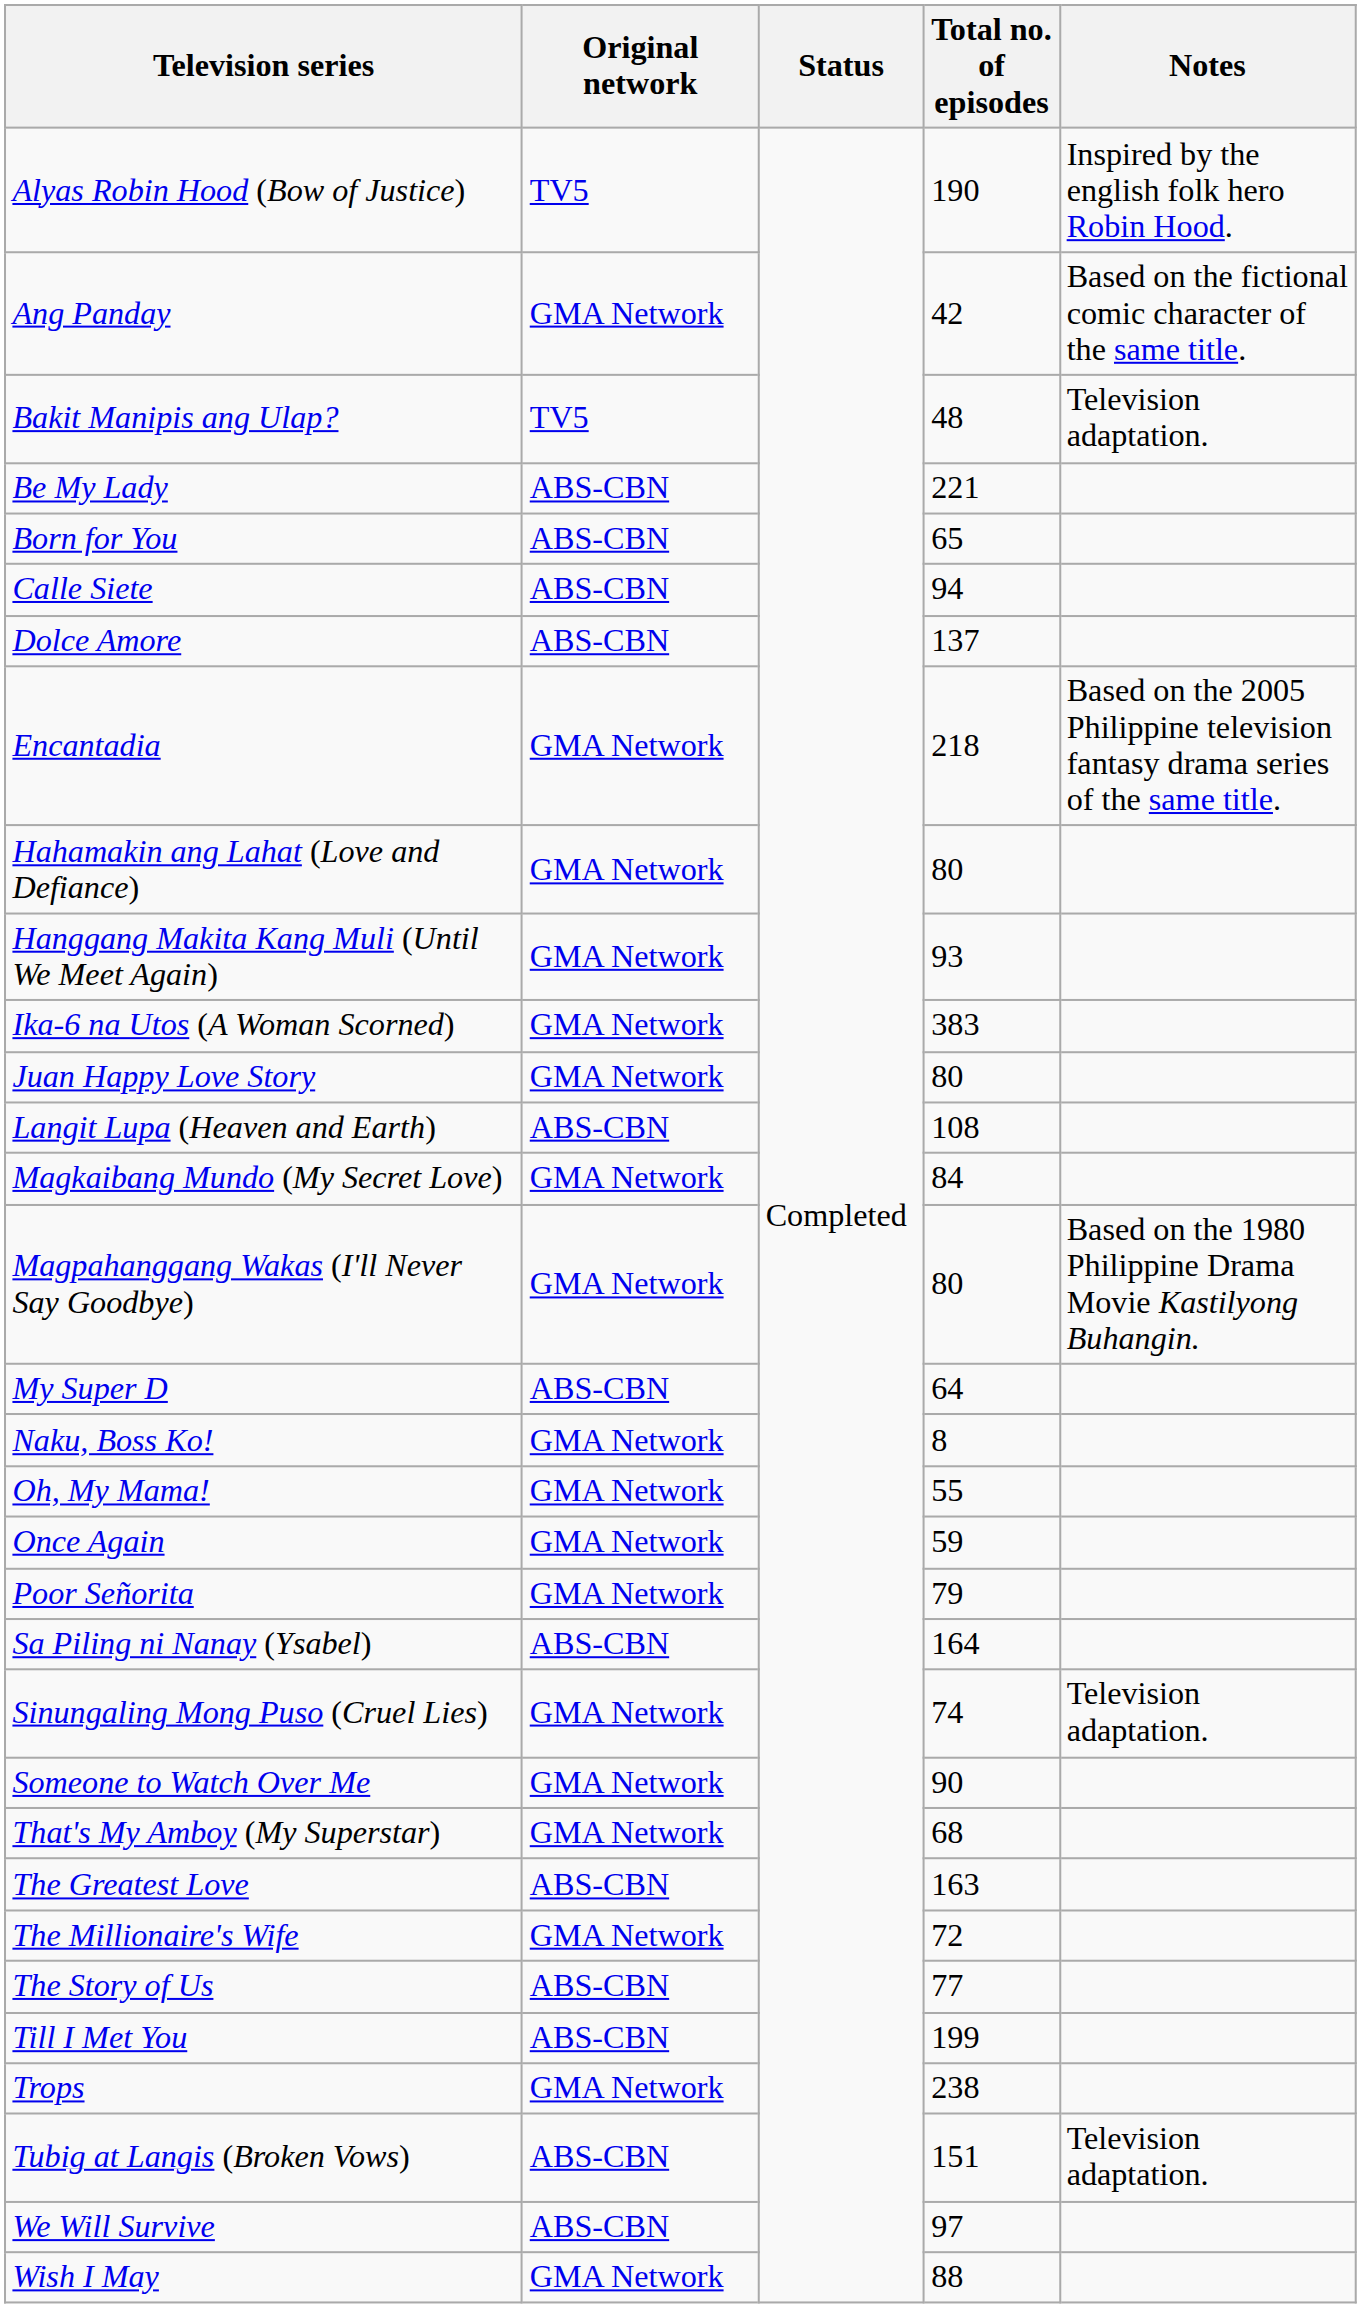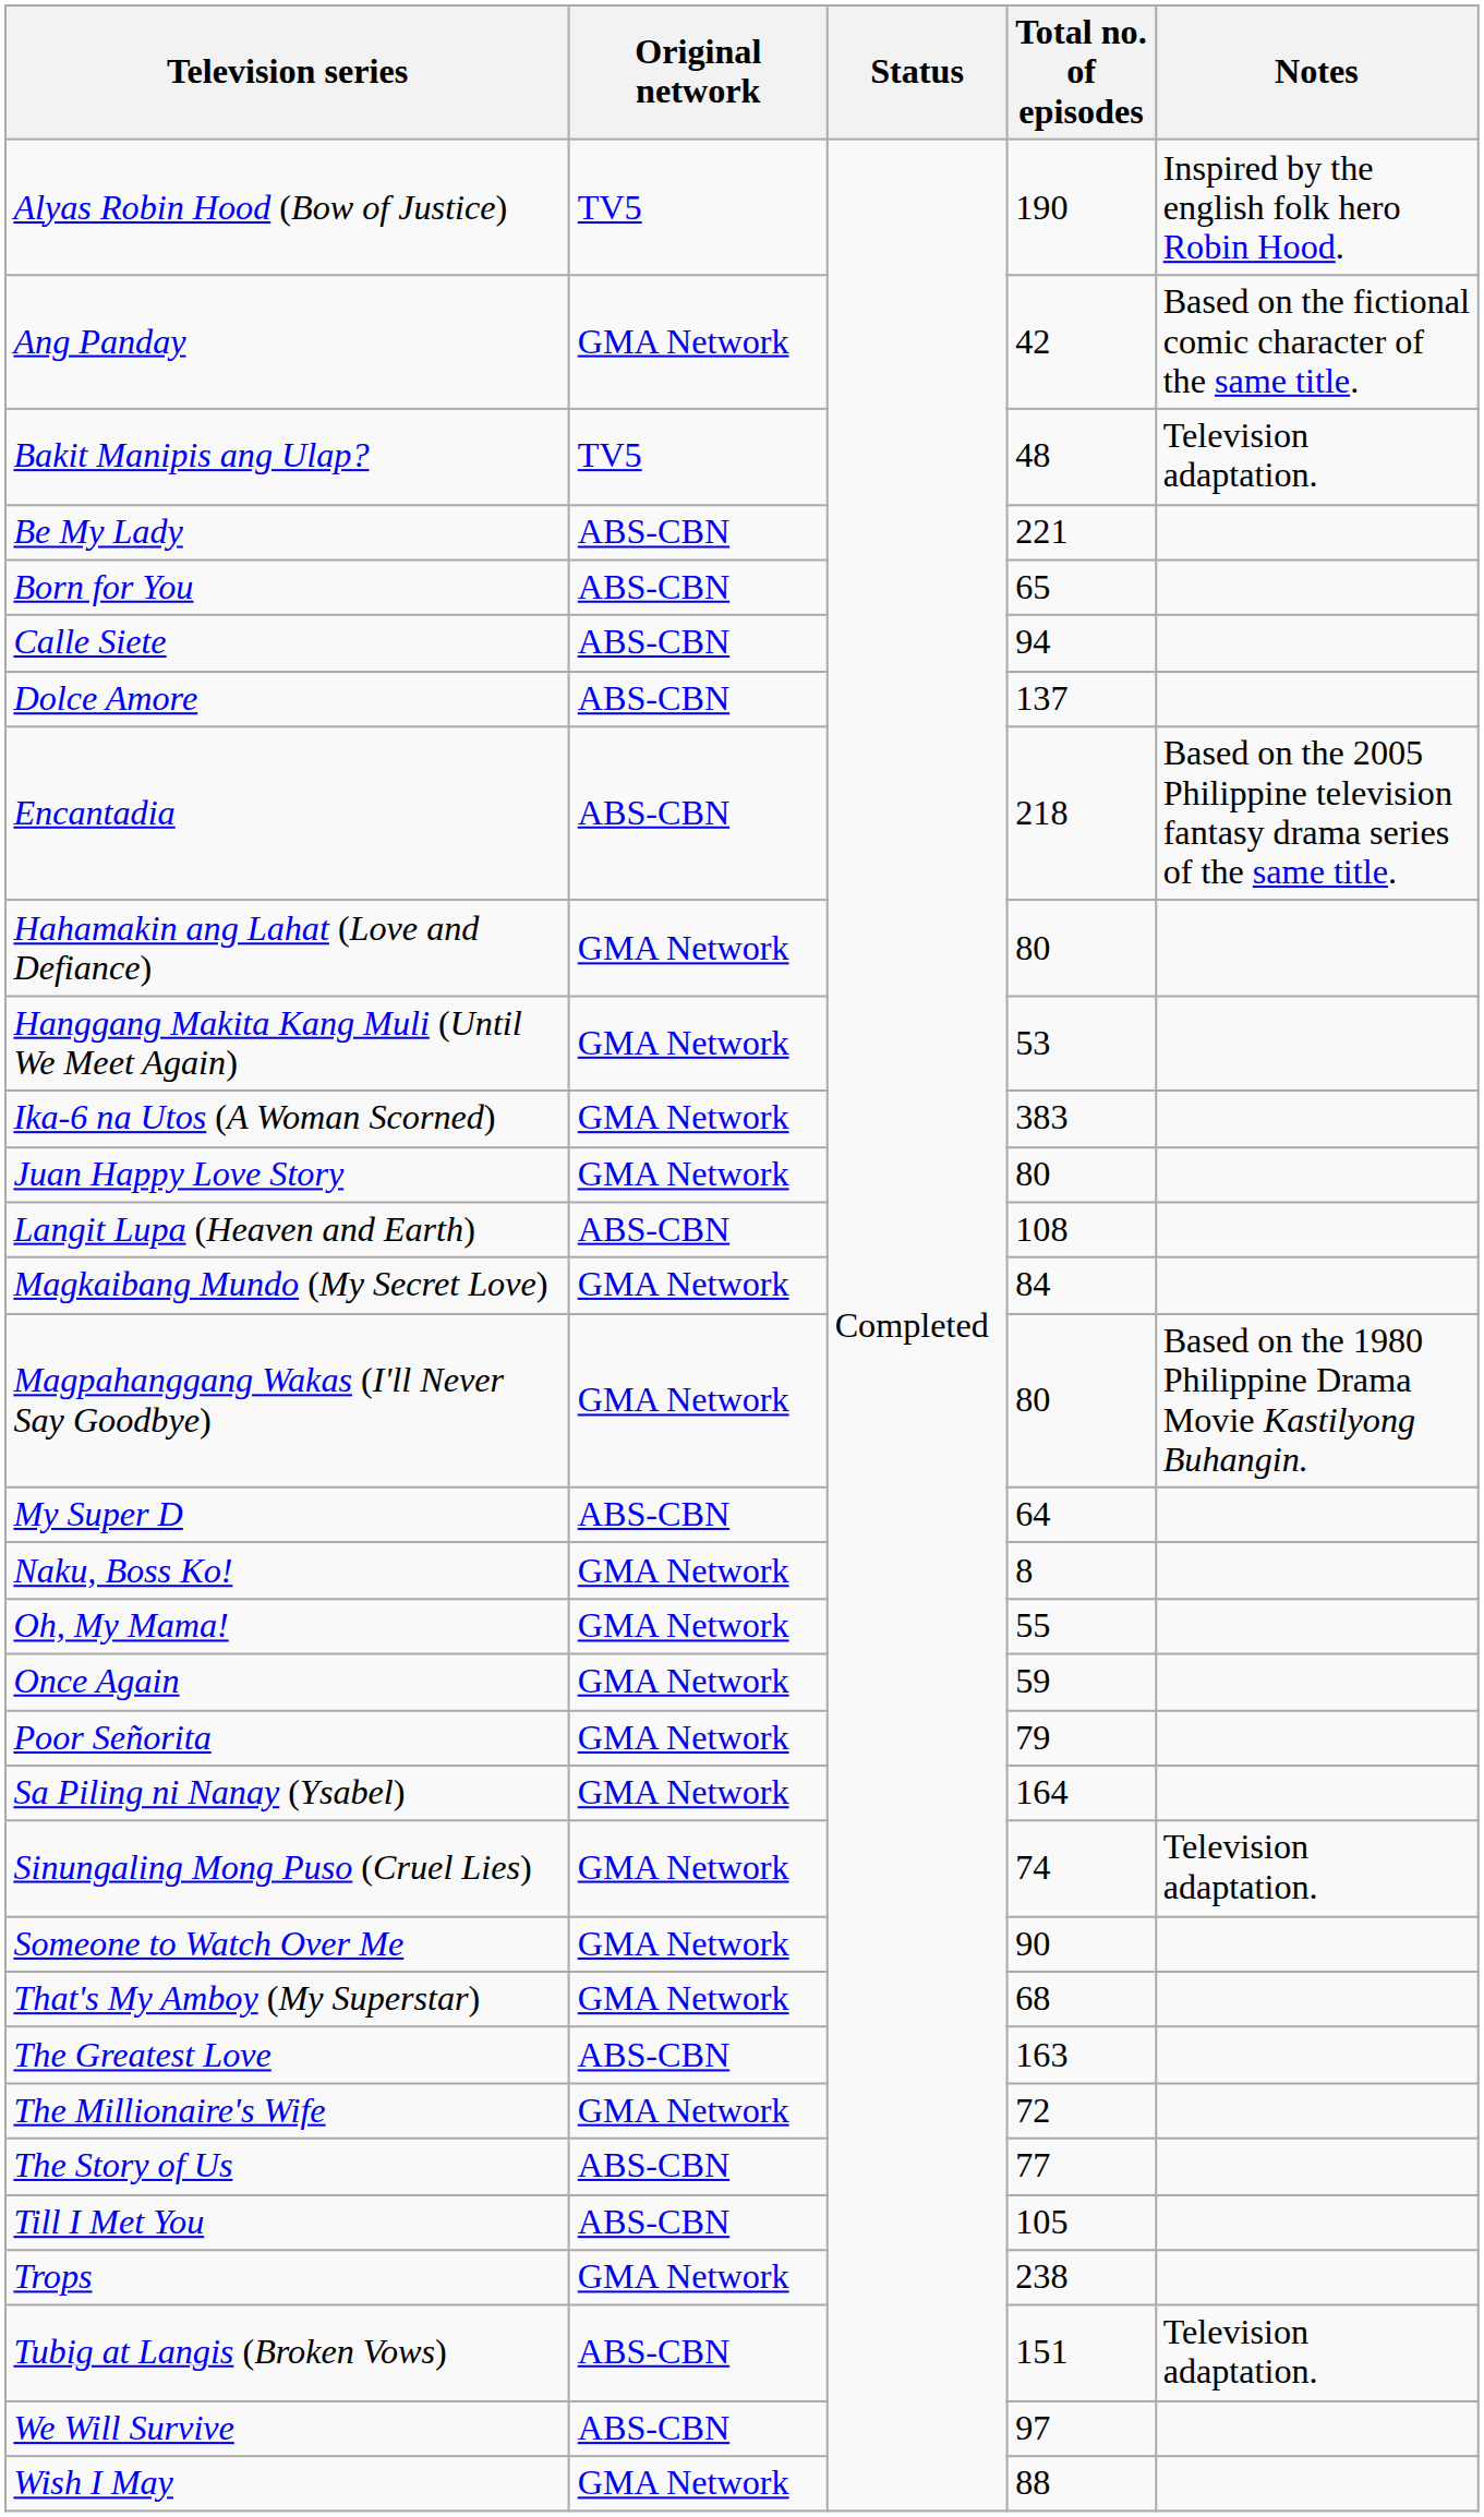 <table class="wikitable sortable">
 <tr>
 <th style="width:250px;">Television series</th>
 <th style="width:110px;">Original network</th>
 <th style="width:75px;">Status</th>
 <th style="width:60px;">Total no. of episodes</th>
 <th style="width:140px;">Notes</th>
 </tr>
 <tr>
 <td><a href='#'><em>Alyas Robin Hood</em></a> (<em>Bow of Justice</em>)</td>
 <td><a href='#'>TV5</a></td>
 <td rowspan="32">Completed</td>
 <td>190</td>
 <td>Inspired by the english folk hero <a href='#'>Robin Hood</a>.</td>
 </tr>
 <tr>
 <td><a href='#'><em>Ang Panday</em></a></td>
 <td><a href='#'>GMA Network</a></td>
 <td>42</td>
 <td>Based on the fictional comic character of the <a href='#'>same title</a>.</td>
 </tr>
 <tr>
 <td><a href='#'><em>Bakit Manipis ang Ulap?</em></a></td>
 <td><a href='#'>TV5</a></td>
 <td>48</td>
 <td>Television adaptation.</td>
 </tr>
 <tr>
 <td><a href='#'><em>Be My Lady</em></a></td>
 <td><a href='#'>ABS-CBN</a></td>
 <td>221</td>
 <td></td>
 </tr>
 <tr>
 <td><a href='#'><em>Born for You</em></a></td>
 <td><a href='#'>ABS-CBN</a></td>
 <td>65</td>
 <td></td>
 </tr>
 <tr>
 <td><a href='#'><em>Calle Siete</em></a></td>
 <td><a href='#'>ABS-CBN</a></td>
 <td>94</td>
 <td></td>
 </tr>
 <tr>
 <td><a href='#'><em>Dolce Amore</em></a></td>
 <td><a href='#'>ABS-CBN</a></td>
 <td>137</td>
 <td></td>
 </tr>
 <tr>
 <td><a href='#'><em>Encantadia</em></a></td>
-<td><a href='#'>GMA Network</a></td>
+<td><a href='#'>ABS-CBN</a></td>
 <td>218</td>
 <td>Based on the 2005 Philippine television fantasy drama series of the <a href='#'>same title</a>.</td>
 </tr>
 <tr>
 <td><a href='#'><em>Hahamakin ang Lahat</em></a> (<em>Love and Defiance</em>)</td>
 <td><a href='#'>GMA Network</a></td>
 <td>80</td>
 <td></td>
 </tr>
 <tr>
 <td><a href='#'><em>Hanggang Makita Kang Muli</em></a> (<em>Until We Meet Again</em>)</td>
 <td><a href='#'>GMA Network</a></td>
-<td>93</td>
+<td>53</td>
 <td></td>
 </tr>
 <tr>
 <td><a href='#'><em>Ika-6 na Utos</em></a> (<em>A Woman Scorned</em>)</td>
 <td><a href='#'>GMA Network</a></td>
 <td>383</td>
 <td></td>
 </tr>
 <tr>
 <td><a href='#'><em>Juan Happy Love Story</em></a></td>
 <td><a href='#'>GMA Network</a></td>
 <td>80</td>
 <td></td>
 </tr>
 <tr>
 <td><a href='#'><em>Langit Lupa</em></a> (<em>Heaven and Earth</em>)</td>
 <td><a href='#'>ABS-CBN</a></td>
 <td>108</td>
 <td></td>
 </tr>
 <tr>
 <td><a href='#'><em>Magkaibang Mundo</em></a> (<em>My Secret Love</em>)</td>
 <td><a href='#'>GMA Network</a></td>
 <td>84</td>
 <td></td>
 </tr>
 <tr>
 <td><a href='#'><em>Magpahanggang Wakas</em></a> (<em>I'll Never Say Goodbye</em>)</td>
 <td><a href='#'>GMA Network</a></td>
 <td>80</td>
 <td>Based on the 1980 Philippine Drama Movie <em>Kastilyong Buhangin.</em></td>
 </tr>
 <tr>
 <td><a href='#'><em>My Super D</em></a></td>
 <td><a href='#'>ABS-CBN</a></td>
 <td>64</td>
 <td></td>
 </tr>
 <tr>
 <td><a href='#'><em>Naku, Boss Ko!</em></a></td>
 <td><a href='#'>GMA Network</a></td>
 <td>8</td>
 <td></td>
 </tr>
 <tr>
 <td><a href='#'><em>Oh, My Mama!</em></a></td>
 <td><a href='#'>GMA Network</a></td>
 <td>55</td>
 <td></td>
 </tr>
 <tr>
 <td><a href='#'><em>Once Again</em></a></td>
 <td><a href='#'>GMA Network</a></td>
 <td>59</td>
 <td></td>
 </tr>
 <tr>
 <td><a href='#'><em>Poor Señorita</em></a></td>
 <td><a href='#'>GMA Network</a></td>
 <td>79</td>
 <td></td>
 </tr>
 <tr>
 <td><a href='#'><em>Sa Piling ni Nanay</em></a> (<em>Ysabel</em>)</td>
-<td><a href='#'>ABS-CBN</a></td>
+<td><a href='#'>GMA Network</a></td>
 <td>164</td>
 <td></td>
 </tr>
 <tr>
 <td><a href='#'><em>Sinungaling Mong Puso</em></a> (<em>Cruel Lies</em>)</td>
 <td><a href='#'>GMA Network</a></td>
 <td>74</td>
 <td>Television adaptation.</td>
 </tr>
 <tr>
 <td><a href='#'><em>Someone to Watch Over Me</em></a></td>
 <td><a href='#'>GMA Network</a></td>
 <td>90</td>
 <td></td>
 </tr>
 <tr>
 <td><a href='#'><em>That's My Amboy</em></a> (<em>My Superstar</em>)</td>
 <td><a href='#'>GMA Network</a></td>
 <td>68</td>
 <td></td>
 </tr>
 <tr>
 <td><a href='#'><em>The Greatest Love</em></a></td>
 <td><a href='#'>ABS-CBN</a></td>
 <td>163</td>
 <td></td>
 </tr>
 <tr>
 <td><a href='#'><em>The Millionaire's Wife</em></a></td>
 <td><a href='#'>GMA Network</a></td>
 <td>72</td>
 <td></td>
 </tr>
 <tr>
 <td><a href='#'><em>The Story of Us</em></a></td>
 <td><a href='#'>ABS-CBN</a></td>
 <td>77</td>
 <td></td>
 </tr>
 <tr>
 <td><a href='#'><em>Till I Met You</em></a></td>
 <td><a href='#'>ABS-CBN</a></td>
-<td>199</td>
+<td>105</td>
 <td></td>
 </tr>
 <tr>
 <td><em><a href='#'>Trops</a></em></td>
 <td><a href='#'>GMA Network</a></td>
 <td>238</td>
 <td></td>
 </tr>
 <tr>
 <td><a href='#'><em>Tubig at Langis</em></a> (<em>Broken Vows</em>)</td>
 <td><a href='#'>ABS-CBN</a></td>
 <td>151</td>
 <td>Television adaptation.</td>
 </tr>
 <tr>
 <td><a href='#'><em>We Will Survive</em></a></td>
 <td><a href='#'>ABS-CBN</a></td>
 <td>97</td>
 <td></td>
 </tr>
 <tr>
 <td><a href='#'><em>Wish I May</em></a></td>
 <td><a href='#'>GMA Network</a></td>
 <td>88</td>
 <td></td>
 </tr>
 </table>
